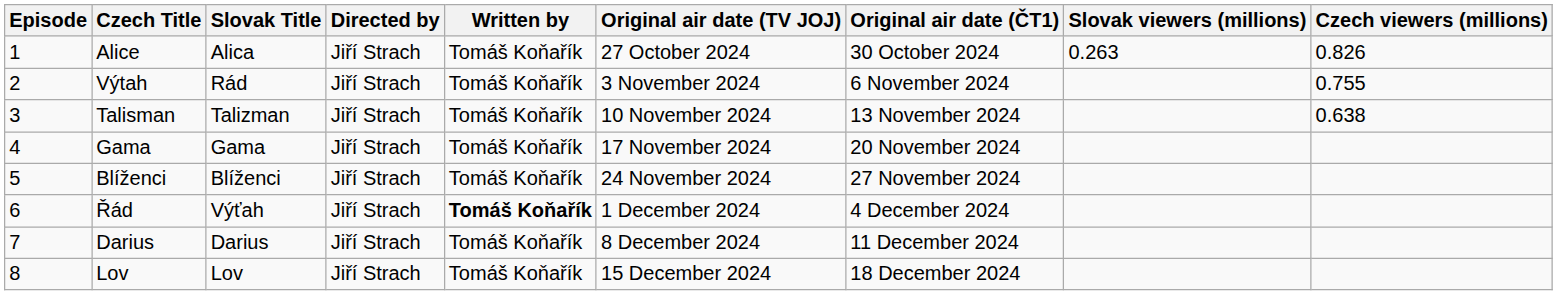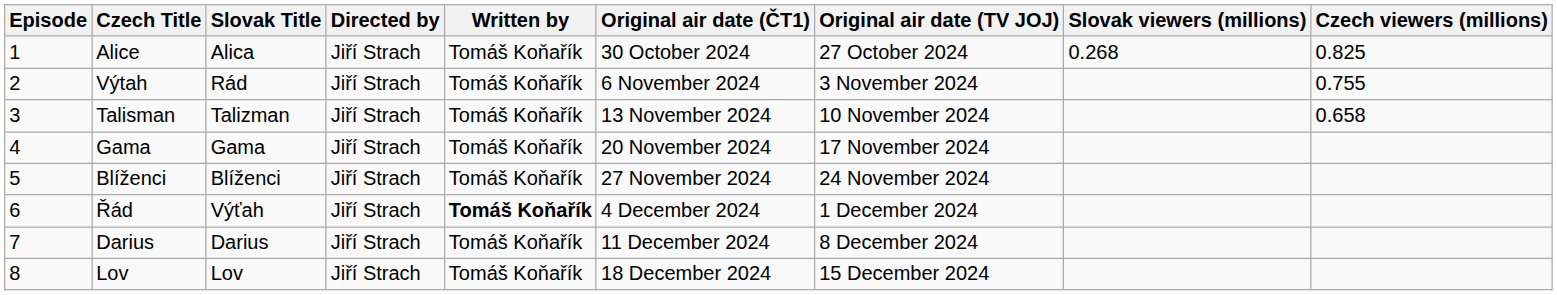 <table class="wikitable">
 <tr>
 <th>Episode</th>
 <th>Czech Title</th>
 <th>Slovak Title</th>
 <th>Directed by</th>
 <th>Written by</th>
+<th>Original air date (ČT1)</th>
 <th>Original air date (TV JOJ)</th>
-<th>Original air date (ČT1)</th>
 <th>Slovak viewers (millions)</th>
 <th>Czech viewers (millions)</th>
 </tr>
 <tr>
 <td>1</td>
 <td>Alice</td>
 <td>Alica</td>
 <td>Jiří Strach</td>
 <td>Tomáš Koňařík</td>
+<td>30 October 2024</td>
 <td>27 October 2024</td>
-<td>30 October 2024</td>
-<td>0.263</td>
-<td>0.826</td>
+<td>0.268</td>
+<td>0.825</td>
 </tr>
 <tr>
 <td>2</td>
 <td>Výtah</td>
 <td>Rád</td>
 <td>Jiří Strach</td>
 <td>Tomáš Koňařík</td>
+<td>6 November 2024</td>
 <td>3 November 2024</td>
-<td>6 November 2024</td>
 <td></td>
 <td>0.755</td>
 </tr>
 <tr>
 <td>3</td>
 <td>Talisman</td>
 <td>Talizman</td>
 <td>Jiří Strach</td>
 <td>Tomáš Koňařík</td>
+<td>13 November 2024</td>
 <td>10 November 2024</td>
-<td>13 November 2024</td>
 <td></td>
-<td>0.638</td>
+<td>0.658</td>
 </tr>
 <tr>
 <td>4</td>
 <td>Gama</td>
 <td>Gama</td>
 <td>Jiří Strach</td>
 <td>Tomáš Koňařík</td>
+<td>20 November 2024</td>
 <td>17 November 2024</td>
-<td>20 November 2024</td>
 <td></td>
 <td></td>
 </tr>
 <tr>
 <td>5</td>
 <td>Blíženci</td>
 <td>Blíženci</td>
 <td>Jiří Strach</td>
 <td>Tomáš Koňařík</td>
+<td>27 November 2024</td>
 <td>24 November 2024</td>
-<td>27 November 2024</td>
 <td></td>
 <td></td>
 </tr>
 <tr>
 <td>6</td>
 <td>Řád</td>
 <td>Výťah</td>
 <td>Jiří Strach</td>
 <td><strong>Tomáš Koňařík</strong></td>
+<td>4 December 2024</td>
 <td>1 December 2024</td>
-<td>4 December 2024</td>
 <td></td>
 <td></td>
 </tr>
 <tr>
 <td>7</td>
 <td>Darius</td>
 <td>Darius</td>
 <td>Jiří Strach</td>
 <td>Tomáš Koňařík</td>
+<td>11 December 2024</td>
 <td>8 December 2024</td>
-<td>11 December 2024</td>
 <td></td>
 <td></td>
 </tr>
 <tr>
 <td>8</td>
 <td>Lov</td>
 <td>Lov</td>
 <td>Jiří Strach</td>
 <td>Tomáš Koňařík</td>
+<td>18 December 2024</td>
 <td>15 December 2024</td>
-<td>18 December 2024</td>
 <td></td>
 <td></td>
 </tr>
 </table>
